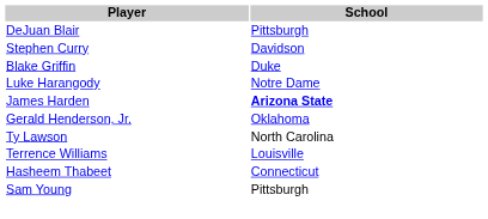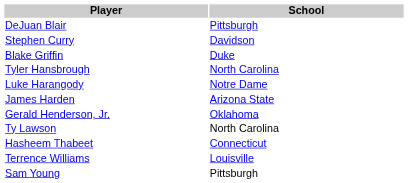 <table style="width:600px" "border:'1' 'solid' 'gray' ">
 <tr>
 <th style="background:#CCCCCC;width:23%">Player</th>
 <th style="background:#CCCCCC;width:22%">School</th>
 </tr>
 <tr>
 <td><a href='#'>DeJuan Blair</a></td>
 <td><a href='#'>Pittsburgh</a></td>
 </tr>
 <tr>
 <td><a href='#'>Stephen Curry</a></td>
 <td><a href='#'>Davidson</a></td>
 </tr>
 <tr>
 <td><a href='#'>Blake Griffin</a></td>
 <td><a href='#'>Duke</a></td>
 </tr>
 <tr>
+<td><a href='#'>Tyler Hansbrough</a></td>
+<td><a href='#'>North Carolina</a></td>
+</tr>
+<tr>
 <td><a href='#'>Luke Harangody</a></td>
 <td><a href='#'>Notre Dame</a></td>
 </tr>
 <tr>
 <td><a href='#'>James Harden</a></td>
-<td><strong><a href='#'>Arizona State</a></strong></td>
+<td><a href='#'>Arizona State</a></td>
 </tr>
 <tr>
 <td><a href='#'>Gerald Henderson, Jr.</a></td>
 <td><a href='#'>Oklahoma</a></td>
 </tr>
 <tr>
 <td><a href='#'>Ty Lawson</a></td>
 <td>North Carolina</td>
 </tr>
 <tr>
+<td><a href='#'>Hasheem Thabeet</a></td>
+<td><a href='#'>Connecticut</a></td>
+</tr>
+<tr>
 <td><a href='#'>Terrence Williams</a></td>
 <td><a href='#'>Louisville</a></td>
-</tr>
-<tr>
-<td><a href='#'>Hasheem Thabeet</a></td>
-<td><a href='#'>Connecticut</a></td>
 </tr>
 <tr>
 <td><a href='#'>Sam Young</a></td>
 <td>Pittsburgh</td>
 </tr>
 </table>
